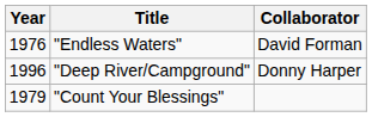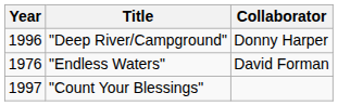 <table class="wikitable">
 <tr>
 <th>Year</th>
 <th>Title</th>
 <th>Collaborator</th>
 </tr>
 <tr>
+<td>1996</td>
+<td>"Deep River/Campground"</td>
+<td>Donny Harper</td>
+</tr>
+<tr>
 <td>1976</td>
 <td>"Endless Waters"</td>
 <td>David Forman</td>
 </tr>
 <tr>
-<td>1996</td>
-<td>"Deep River/Campground"</td>
-<td>Donny Harper</td>
-</tr>
-<tr>
-<td>1979</td>
+<td>1997</td>
 <td>"Count Your Blessings"</td>
 <td></td>
 </tr>
 </table>
